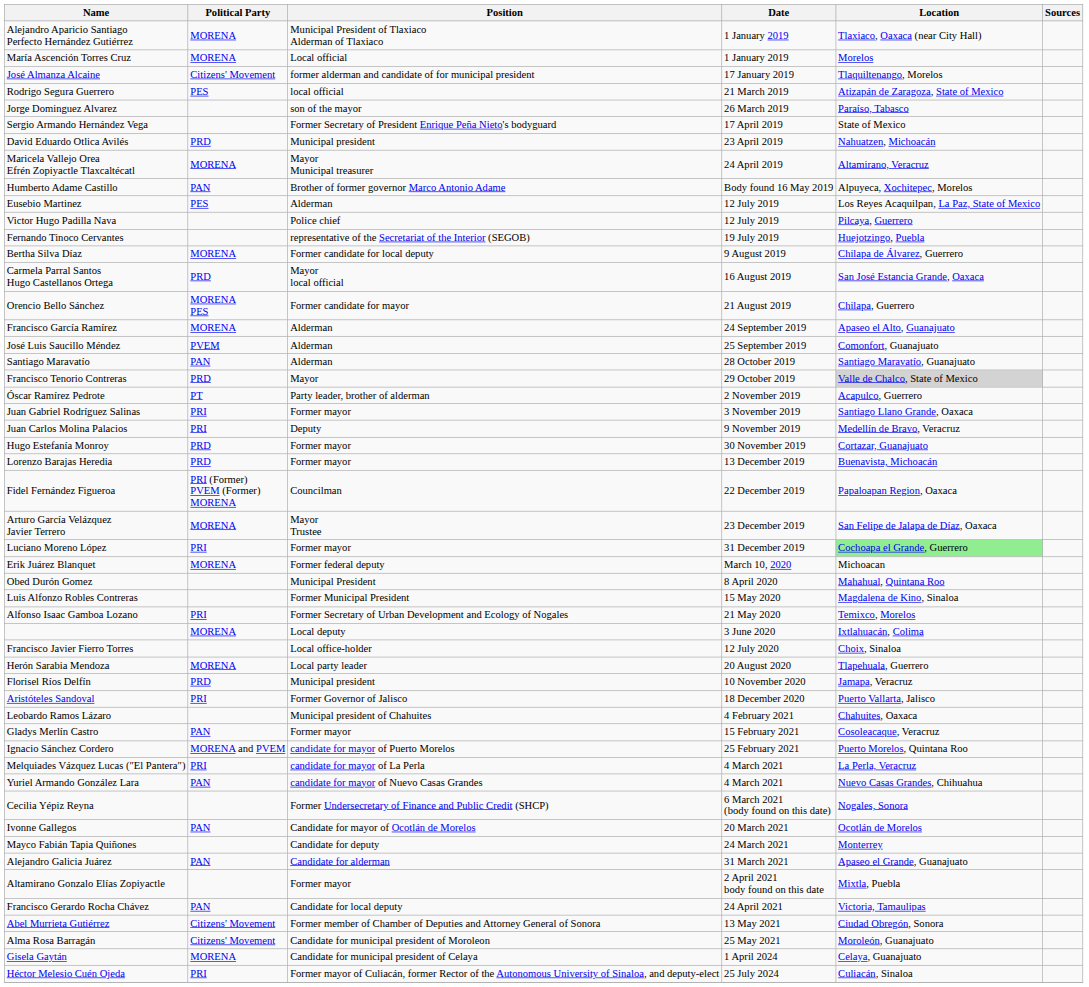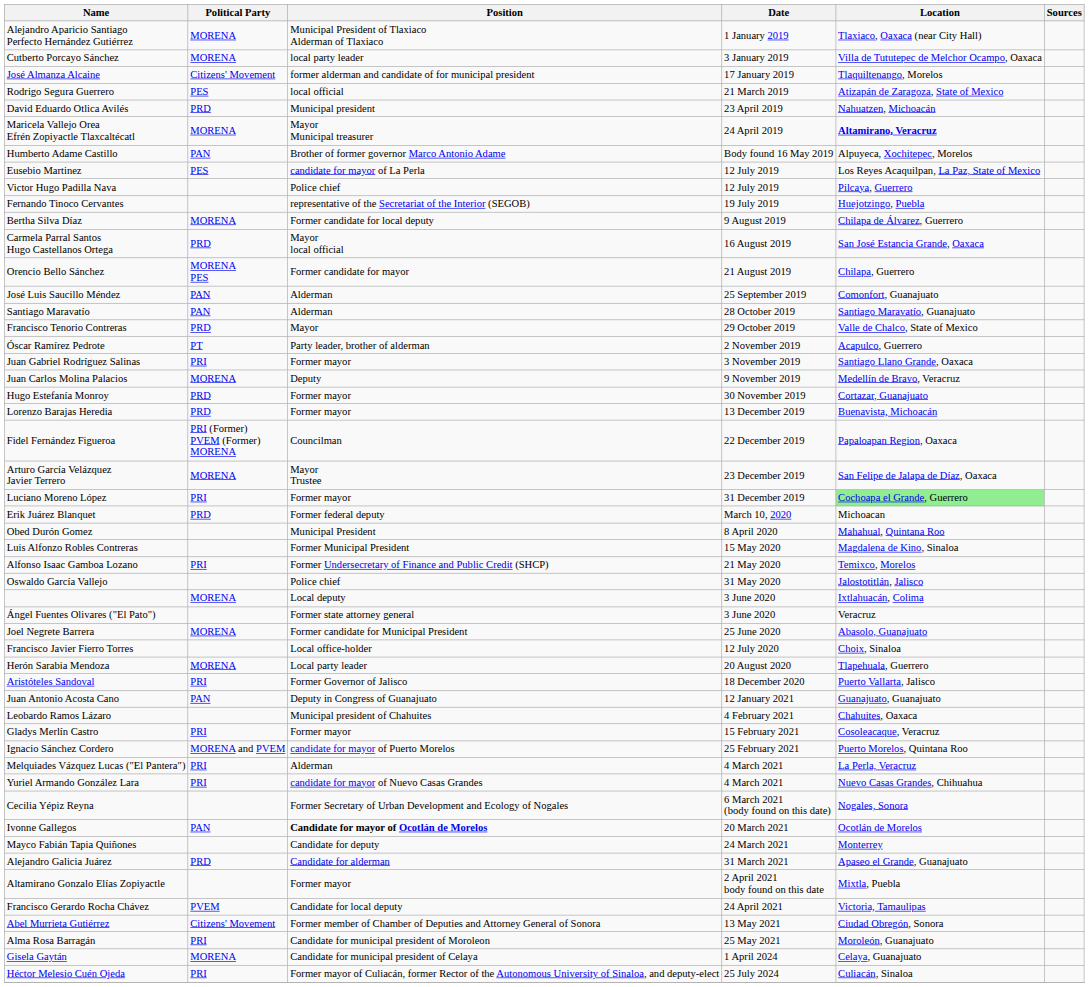 <table class="wikitable sortable">
 <tr bgcolor="#CCCCCC">
 <th>Name</th>
 <th>Political Party</th>
 <th>Position</th>
 <th>Date</th>
 <th>Location</th>
 <th>Sources</th>
 </tr>
 <tr>
 <td>Alejandro Aparicio Santiago<br> Perfecto Hernández Gutiérrez</td>
 <td><a href='#'>MORENA</a></td>
 <td>Municipal President of Tlaxiaco<br>Alderman of Tlaxiaco</td>
 <td>1 January <a href='#'>2019</a></td>
 <td><a href='#'>Tlaxiaco</a>, <a href='#'>Oaxaca</a> (near City Hall)</td>
 <td></td>
 </tr>
 <tr>
-<td>María Ascención Torres Cruz</td>
+<td>Cutberto Porcayo Sánchez</td>
 <td><a href='#'>MORENA</a></td>
-<td>Local official</td>
-<td>1 January 2019</td>
-<td><a href='#'>Morelos</a></td>
+<td>local party leader</td>
+<td>3 January 2019</td>
+<td><a href='#'>Villa de Tututepec de Melchor Ocampo</a>, Oaxaca</td>
 <td></td>
 </tr>
 <tr>
 <td><a href='#'>José Almanza Alcaine</a></td>
 <td><a href='#'>Citizens' Movement</a></td>
 <td>former alderman and candidate of for municipal president</td>
 <td>17 January 2019</td>
 <td><a href='#'>Tlaquiltenango</a>, Morelos</td>
 <td></td>
 </tr>
 <tr>
 <td>Rodrigo Segura Guerrero</td>
 <td><a href='#'>PES</a></td>
 <td>local official</td>
 <td>21 March 2019</td>
 <td><a href='#'>Atizapán de Zaragoza</a>, <a href='#'>State of Mexico</a></td>
 <td></td>
 </tr>
 <tr>
-<td>Jorge Dominguez Alvarez</td>
-<td></td>
-<td>son of the mayor</td>
-<td>26 March 2019</td>
-<td><a href='#'>Paraíso, Tabasco</a></td>
-<td></td>
-</tr>
-<tr>
-<td>Sergio Armando Hernández Vega</td>
-<td></td>
-<td>Former Secretary of President <a href='#'>Enrique Peña Nieto</a>'s bodyguard</td>
-<td>17 April 2019</td>
-<td>State of Mexico</td>
-<td></td>
-</tr>
-<tr>
 <td>David Eduardo Otlica Avilés</td>
 <td><a href='#'>PRD</a></td>
 <td>Municipal president</td>
 <td>23 April 2019</td>
 <td><a href='#'>Nahuatzen</a>, <a href='#'>Michoacán</a></td>
 <td></td>
 </tr>
 <tr>
 <td>Maricela Vallejo Orea<br>Efrén Zopiyactle Tlaxcaltécatl</td>
 <td><a href='#'>MORENA</a></td>
 <td>Mayor<br>Municipal treasurer</td>
 <td>24 April 2019</td>
-<td><a href='#'>Altamirano, Veracruz</a></td>
+<td><strong><a href='#'>Altamirano, Veracruz</a></strong></td>
 <td></td>
 </tr>
 <tr>
 <td>Humberto Adame Castillo</td>
 <td><a href='#'>PAN</a></td>
 <td>Brother of former governor <a href='#'>Marco Antonio Adame</a></td>
 <td>Body found 16 May 2019</td>
 <td>Alpuyeca, <a href='#'>Xochitepec</a>, Morelos</td>
 <td></td>
 </tr>
 <tr>
 <td>Eusebio Martinez</td>
 <td><a href='#'>PES</a></td>
-<td>Alderman</td>
+<td><a href='#'>candidate for mayor</a> of La Perla</td>
 <td>12 July 2019</td>
 <td>Los Reyes Acaquilpan, <a href='#'>La Paz, State of Mexico</a></td>
 <td></td>
 </tr>
 <tr>
 <td>Victor Hugo Padilla Nava</td>
 <td></td>
 <td>Police chief</td>
 <td>12 July 2019</td>
 <td><a href='#'>Pilcaya</a>, <a href='#'>Guerrero</a></td>
 <td></td>
 </tr>
 <tr>
 <td>Fernando Tinoco Cervantes</td>
 <td></td>
 <td>representative of the <a href='#'>Secretariat of the Interior</a> (SEGOB)</td>
 <td>19 July 2019</td>
 <td><a href='#'>Huejotzingo</a>, <a href='#'>Puebla</a></td>
 <td></td>
 </tr>
 <tr>
 <td>Bertha Silva Díaz</td>
 <td><a href='#'>MORENA</a></td>
 <td>Former candidate for local deputy</td>
 <td>9 August 2019</td>
 <td><a href='#'>Chilapa de Álvarez</a>, Guerrero</td>
 <td></td>
 </tr>
 <tr>
 <td>Carmela Parral Santos<br>Hugo Castellanos Ortega</td>
 <td><a href='#'>PRD</a></td>
 <td>Mayor<br>local official</td>
 <td>16 August 2019</td>
 <td><a href='#'>San José Estancia Grande</a>, <a href='#'>Oaxaca</a></td>
 <td></td>
 </tr>
 <tr>
 <td>Orencio Bello Sánchez</td>
 <td><a href='#'>MORENA</a><br><a href='#'>PES</a></td>
 <td>Former candidate for mayor</td>
 <td>21 August 2019</td>
 <td><a href='#'>Chilapa</a>, Guerrero</td>
 <td></td>
 </tr>
 <tr>
-<td>Francisco García Ramírez</td>
-<td><a href='#'>MORENA</a></td>
-<td>Alderman</td>
-<td>24 September 2019</td>
-<td><a href='#'>Apaseo el Alto</a>, <a href='#'>Guanajuato</a></td>
-<td></td>
-</tr>
-<tr>
 <td>José Luis Saucillo Méndez</td>
-<td><a href='#'>PVEM</a></td>
+<td><a href='#'>PAN</a></td>
 <td>Alderman</td>
 <td>25 September 2019</td>
 <td><a href='#'>Comonfort</a>, Guanajuato</td>
 <td></td>
 </tr>
 <tr>
 <td>Santiago Maravatío</td>
 <td><a href='#'>PAN</a></td>
 <td>Alderman</td>
 <td>28 October 2019</td>
 <td><a href='#'>Santiago Maravatío</a>, Guanajuato</td>
 <td></td>
 </tr>
 <tr>
 <td>Francisco Tenorio Contreras</td>
 <td><a href='#'>PRD</a></td>
 <td>Mayor</td>
 <td>29 October 2019</td>
-<td style="background: lightgrey;"><a href='#'>Valle de Chalco</a>, State of Mexico</td>
+<td><a href='#'>Valle de Chalco</a>, State of Mexico</td>
 <td></td>
 </tr>
 <tr>
 <td>Óscar Ramírez Pedrote</td>
 <td><a href='#'>PT</a></td>
 <td>Party leader, brother of alderman</td>
 <td>2 November 2019</td>
 <td><a href='#'>Acapulco</a>, Guerrero</td>
 <td></td>
 </tr>
 <tr>
 <td>Juan Gabriel Rodríguez Salinas</td>
 <td><a href='#'>PRI</a></td>
 <td>Former mayor</td>
 <td>3 November 2019</td>
 <td><a href='#'>Santiago Llano Grande</a>, Oaxaca</td>
 <td></td>
 </tr>
 <tr>
 <td>Juan Carlos Molina Palacios</td>
-<td><a href='#'>PRI</a></td>
+<td><a href='#'>MORENA</a></td>
 <td>Deputy</td>
 <td>9 November 2019</td>
 <td><a href='#'>Medellín de Bravo</a>, Veracruz</td>
 <td></td>
 </tr>
 <tr>
 <td>Hugo Estefanía Monroy</td>
 <td><a href='#'>PRD</a></td>
 <td>Former mayor</td>
 <td>30 November 2019</td>
 <td><a href='#'>Cortazar, Guanajuato</a></td>
 <td></td>
 </tr>
 <tr>
 <td>Lorenzo Barajas Heredia</td>
 <td><a href='#'>PRD</a></td>
 <td>Former mayor</td>
 <td>13 December 2019</td>
 <td><a href='#'>Buenavista, Michoacán</a></td>
 <td></td>
 </tr>
 <tr>
 <td>Fidel Fernández Figueroa</td>
 <td><a href='#'>PRI</a> (Former)<br><a href='#'>PVEM</a> (Former)<br><a href='#'>MORENA</a></td>
 <td>Councilman</td>
 <td>22 December 2019</td>
 <td><a href='#'>Papaloapan Region</a>, Oaxaca</td>
 <td></td>
 </tr>
 <tr>
 <td>Arturo García Velázquez<br>Javier Terrero</td>
 <td><a href='#'>MORENA</a></td>
 <td>Mayor<br>Trustee</td>
 <td>23 December 2019</td>
 <td><a href='#'>San Felipe de Jalapa de Díaz</a>, Oaxaca</td>
 <td></td>
 </tr>
 <tr>
 <td>Luciano Moreno López</td>
 <td><a href='#'>PRI</a></td>
 <td>Former mayor</td>
 <td>31 December 2019</td>
 <td style="background: lightgreen;"><a href='#'>Cochoapa el Grande</a>, Guerrero</td>
 <td></td>
 </tr>
 <tr>
 <td>Erik Juárez Blanquet</td>
-<td><a href='#'>MORENA</a></td>
+<td><a href='#'>PRD</a></td>
 <td>Former federal deputy</td>
 <td>March 10, <a href='#'>2020</a></td>
 <td>Michoacan</td>
 <td></td>
 </tr>
 <tr>
 <td>Obed Durón Gomez</td>
 <td></td>
 <td>Municipal President</td>
 <td>8 April 2020</td>
 <td><a href='#'>Mahahual</a>, <a href='#'>Quintana Roo</a></td>
 <td></td>
 </tr>
 <tr>
 <td>Luis Alfonzo Robles Contreras</td>
 <td></td>
 <td>Former Municipal President</td>
 <td>15 May 2020</td>
 <td><a href='#'>Magdalena de Kino</a>, Sinaloa</td>
 <td></td>
 </tr>
 <tr>
 <td>Alfonso Isaac Gamboa Lozano</td>
 <td><a href='#'>PRI</a></td>
-<td>Former Secretary of Urban Development and Ecology of Nogales</td>
+<td>Former <a href='#'>Undersecretary of Finance and Public Credit</a> (SHCP)</td>
 <td>21 May 2020</td>
 <td><a href='#'>Temixco</a>, <a href='#'>Morelos</a></td>
+<td></td>
+</tr>
+<tr>
+<td>Oswaldo García Vallejo</td>
+<td></td>
+<td>Police chief</td>
+<td>31 May 2020</td>
+<td><a href='#'>Jalostotitlán</a>, <a href='#'>Jalisco</a></td>
 <td></td>
 </tr>
 <tr>
 <td></td>
 <td><a href='#'>MORENA</a></td>
 <td>Local deputy</td>
 <td>3 June 2020</td>
 <td><a href='#'>Ixtlahuacán</a>, <a href='#'>Colima</a></td>
+<td></td>
+</tr>
+<tr>
+<td>Ángel Fuentes Olivares ("El Pato")</td>
+<td></td>
+<td>Former state attorney general</td>
+<td>3 June 2020</td>
+<td>Veracruz</td>
+<td></td>
+</tr>
+<tr>
+<td>Joel Negrete Barrera</td>
+<td><a href='#'>MORENA</a></td>
+<td>Former candidate for Municipal President</td>
+<td>25 June 2020</td>
+<td><a href='#'>Abasolo, Guanajuato</a></td>
 <td></td>
 </tr>
 <tr>
 <td>Francisco Javier Fierro Torres</td>
 <td></td>
 <td>Local office-holder</td>
 <td>12 July 2020</td>
 <td><a href='#'>Choix</a>, Sinaloa</td>
 <td></td>
 </tr>
 <tr>
 <td>Herón Sarabia Mendoza</td>
 <td><a href='#'>MORENA</a></td>
 <td>Local party leader</td>
 <td>20 August 2020</td>
 <td><a href='#'>Tlapehuala</a>, Guerrero</td>
 <td></td>
 </tr>
 <tr>
-<td>Florisel Ríos Delfín</td>
-<td><a href='#'>PRD</a></td>
-<td>Municipal president</td>
-<td>10 November 2020</td>
-<td><a href='#'>Jamapa</a>, Veracruz</td>
-<td></td>
-</tr>
-<tr>
 <td><a href='#'>Aristóteles Sandoval</a></td>
 <td><a href='#'>PRI</a></td>
 <td>Former Governor of Jalisco</td>
 <td>18 December 2020</td>
 <td><a href='#'>Puerto Vallarta</a>, Jalisco</td>
+<td></td>
+</tr>
+<tr>
+<td>Juan Antonio Acosta Cano</td>
+<td><a href='#'>PAN</a></td>
+<td>Deputy in Congress of Guanajuato</td>
+<td>12 January 2021</td>
+<td><a href='#'>Guanajuato</a>, Guanajuato</td>
 <td></td>
 </tr>
 <tr>
 <td>Leobardo Ramos Lázaro</td>
 <td></td>
 <td>Municipal president of Chahuites</td>
 <td>4 February 2021</td>
 <td><a href='#'>Chahuites</a>, Oaxaca</td>
 <td></td>
 </tr>
 <tr>
 <td>Gladys Merlín Castro</td>
-<td><a href='#'>PAN</a></td>
+<td><a href='#'>PRI</a></td>
 <td>Former mayor</td>
 <td>15 February 2021</td>
 <td><a href='#'>Cosoleacaque</a>, Veracruz</td>
 <td></td>
 </tr>
 <tr>
 <td>Ignacio Sánchez Cordero</td>
 <td><a href='#'>MORENA</a> and <a href='#'>PVEM</a></td>
 <td><a href='#'>candidate for mayor</a> of Puerto Morelos</td>
 <td>25 February 2021</td>
 <td><a href='#'>Puerto Morelos</a>, Quintana Roo</td>
 <td></td>
 </tr>
 <tr>
 <td>Melquiades Vázquez Lucas (″El Pantera″)</td>
 <td><a href='#'>PRI</a></td>
-<td><a href='#'>candidate for mayor</a> of La Perla</td>
+<td>Alderman</td>
 <td>4 March 2021</td>
 <td><a href='#'>La Perla, Veracruz</a></td>
 <td></td>
 </tr>
 <tr>
 <td>Yuriel Armando González Lara</td>
-<td><a href='#'>PAN</a></td>
+<td><a href='#'>PRI</a></td>
 <td><a href='#'>candidate for mayor</a> of Nuevo Casas Grandes</td>
 <td>4 March 2021</td>
 <td><a href='#'>Nuevo Casas Grandes</a>, Chihuahua</td>
 <td></td>
 </tr>
 <tr>
 <td>Cecilia Yépiz Reyna</td>
 <td></td>
-<td>Former <a href='#'>Undersecretary of Finance and Public Credit</a> (SHCP)</td>
+<td>Former Secretary of Urban Development and Ecology of Nogales</td>
 <td>6 March 2021<br>(body found on this date)</td>
 <td><a href='#'>Nogales, Sonora</a></td>
 <td></td>
 </tr>
 <tr>
 <td>Ivonne Gallegos</td>
 <td><a href='#'>PAN</a></td>
-<td>Candidate for mayor of <a href='#'>Ocotlán de Morelos</a></td>
+<td><strong>Candidate for mayor of <a href='#'>Ocotlán de Morelos</a></strong></td>
 <td>20 March 2021</td>
 <td><a href='#'>Ocotlán de Morelos</a></td>
 <td></td>
 </tr>
 <tr>
 <td>Mayco Fabián Tapia Quiñones</td>
 <td></td>
 <td>Candidate for deputy</td>
 <td>24 March 2021</td>
 <td><a href='#'>Monterrey</a></td>
 <td></td>
 </tr>
 <tr>
 <td>Alejandro Galicia Juárez</td>
-<td><a href='#'>PAN</a></td>
+<td><a href='#'>PRD</a></td>
 <td><a href='#'>Candidate for alderman</a></td>
 <td>31 March 2021</td>
 <td><a href='#'>Apaseo el Grande</a>, Guanajuato</td>
 <td></td>
 </tr>
 <tr>
 <td>Altamirano Gonzalo Elías Zopiyactle</td>
 <td></td>
 <td>Former mayor</td>
 <td>2 April 2021<br>body found on this date</td>
 <td><a href='#'>Mixtla</a>, Puebla</td>
 <td></td>
 </tr>
 <tr>
 <td>Francisco Gerardo Rocha Chávez</td>
-<td><a href='#'>PAN</a></td>
+<td><a href='#'>PVEM</a></td>
 <td>Candidate for local deputy</td>
 <td>24 April 2021</td>
 <td><a href='#'>Victoria, Tamaulipas</a></td>
 <td></td>
 </tr>
 <tr>
 <td><a href='#'>Abel Murrieta Gutiérrez</a></td>
 <td><a href='#'>Citizens' Movement</a></td>
 <td>Former member of  Chamber of Deputies and Attorney General of Sonora</td>
 <td>13 May 2021</td>
 <td><a href='#'>Ciudad Obregón</a>, Sonora</td>
 <td></td>
 </tr>
 <tr>
 <td>Alma Rosa Barragán</td>
-<td><a href='#'>Citizens' Movement</a></td>
+<td><a href='#'>PRI</a></td>
 <td>Candidate for municipal president of Moroleon</td>
 <td>25 May 2021</td>
 <td><a href='#'>Moroleón</a>, Guanajuato</td>
 <td></td>
 </tr>
 <tr>
 <td><a href='#'>Gisela Gaytán</a></td>
 <td><a href='#'>MORENA</a></td>
 <td>Candidate for municipal president of Celaya</td>
 <td>1 April 2024</td>
 <td><a href='#'>Celaya</a>, Guanajuato</td>
 <td></td>
 </tr>
 <tr>
 <td><a href='#'>Héctor Melesio Cuén Ojeda</a></td>
 <td><a href='#'>PRI</a></td>
 <td>Former mayor of Culiacán, former Rector of the <a href='#'>Autonomous University of Sinaloa</a>, and deputy-elect</td>
 <td>25 July 2024</td>
 <td><a href='#'>Culiacán</a>, Sinaloa</td>
 <td></td>
 </tr>
 <tr>
 </tr>
 </table>
